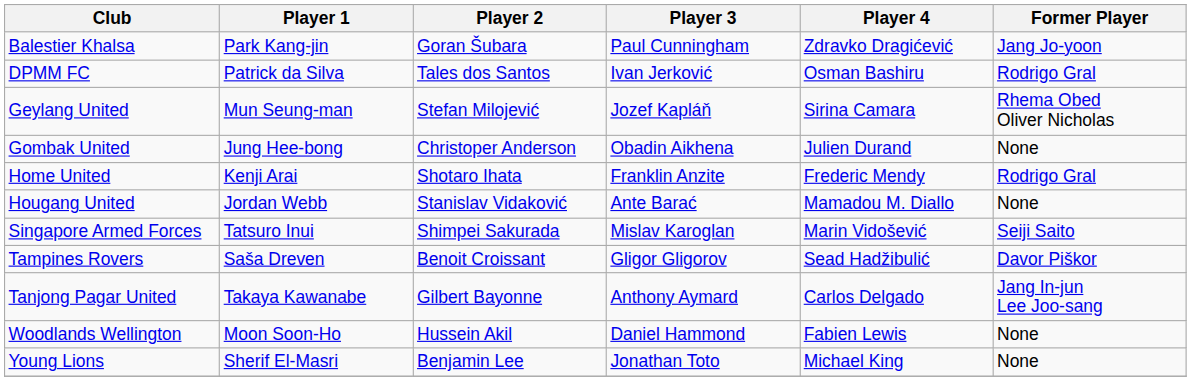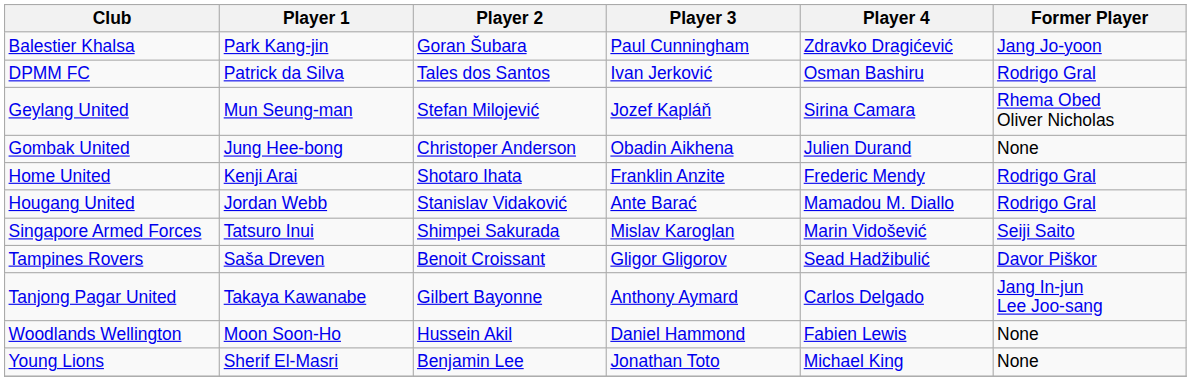 <table class="wikitable" border="1">
 <tr>
 <th width="190">Club</th>
 <th width="170">Player 1</th>
 <th width="170">Player 2</th>
 <th width="170">Player 3</th>
 <th width="170">Player 4</th>
 <th width="170">Former Player</th>
 </tr>
 <tr>
 <td><a href='#'>Balestier Khalsa</a></td>
 <td> <a href='#'>Park Kang-jin</a></td>
 <td> <a href='#'>Goran Šubara</a></td>
 <td> <a href='#'>Paul Cunningham</a></td>
 <td> <a href='#'>Zdravko Dragićević</a></td>
 <td> <a href='#'>Jang Jo-yoon</a></td>
 </tr>
 <tr>
 <td> <a href='#'>DPMM FC</a></td>
 <td> <a href='#'>Patrick da Silva</a></td>
 <td> <a href='#'>Tales dos Santos</a></td>
 <td> <a href='#'>Ivan Jerković</a></td>
 <td> <a href='#'>Osman Bashiru</a></td>
 <td> <a href='#'>Rodrigo Gral</a></td>
 </tr>
 <tr>
 <td><a href='#'>Geylang United</a></td>
 <td> <a href='#'>Mun Seung-man</a></td>
 <td> <a href='#'>Stefan Milojević</a></td>
 <td> <a href='#'>Jozef Kapláň</a></td>
 <td> <a href='#'>Sirina Camara</a></td>
 <td> <a href='#'>Rhema Obed</a><br> Oliver Nicholas</td>
 </tr>
 <tr>
 <td><a href='#'>Gombak United</a></td>
 <td> <a href='#'>Jung Hee-bong</a></td>
 <td> <a href='#'>Christoper Anderson</a></td>
 <td> <a href='#'>Obadin Aikhena</a></td>
 <td> <a href='#'>Julien Durand</a></td>
 <td>None</td>
 </tr>
 <tr>
 <td><a href='#'>Home United</a></td>
 <td> <a href='#'>Kenji Arai</a></td>
 <td> <a href='#'>Shotaro Ihata</a></td>
 <td> <a href='#'>Franklin Anzite</a></td>
 <td> <a href='#'>Frederic Mendy</a></td>
 <td> <a href='#'>Rodrigo Gral</a></td>
 </tr>
 <tr>
 <td><a href='#'>Hougang United</a></td>
 <td> <a href='#'>Jordan Webb</a></td>
 <td> <a href='#'>Stanislav Vidaković</a></td>
 <td> <a href='#'>Ante Barać</a></td>
 <td> <a href='#'>Mamadou M. Diallo</a></td>
-<td>None</td>
+<td> <a href='#'>Rodrigo Gral</a></td>
 </tr>
 <tr>
 <td><a href='#'>Singapore Armed Forces</a></td>
 <td> <a href='#'>Tatsuro Inui</a></td>
 <td> <a href='#'>Shimpei Sakurada</a></td>
 <td> <a href='#'>Mislav Karoglan</a></td>
 <td> <a href='#'>Marin Vidošević</a></td>
 <td> <a href='#'>Seiji Saito</a></td>
 </tr>
 <tr>
 <td><a href='#'>Tampines Rovers</a></td>
 <td> <a href='#'>Saša Dreven</a></td>
 <td> <a href='#'>Benoit Croissant</a></td>
 <td> <a href='#'>Gligor Gligorov</a></td>
 <td> <a href='#'>Sead Hadžibulić</a></td>
 <td> <a href='#'>Davor Piškor</a></td>
 </tr>
 <tr>
 <td><a href='#'>Tanjong Pagar United</a></td>
 <td> <a href='#'>Takaya Kawanabe</a></td>
 <td> <a href='#'>Gilbert Bayonne</a></td>
 <td> <a href='#'>Anthony Aymard</a></td>
 <td> <a href='#'>Carlos Delgado</a></td>
 <td> <a href='#'>Jang In-jun</a> <br>  <a href='#'>Lee Joo-sang</a></td>
 </tr>
 <tr>
 <td><a href='#'>Woodlands Wellington</a></td>
 <td> <a href='#'>Moon Soon-Ho</a></td>
 <td> <a href='#'>Hussein Akil</a></td>
 <td> <a href='#'>Daniel Hammond</a></td>
 <td> <a href='#'>Fabien Lewis</a></td>
 <td>None</td>
 </tr>
 <tr>
 <td> <a href='#'>Young Lions</a></td>
 <td> <a href='#'>Sherif El-Masri</a></td>
 <td> <a href='#'>Benjamin Lee</a></td>
 <td> <a href='#'>Jonathan Toto</a></td>
 <td> <a href='#'>Michael King</a></td>
 <td>None</td>
 </tr>
 <tr>
 </tr>
 </table>
